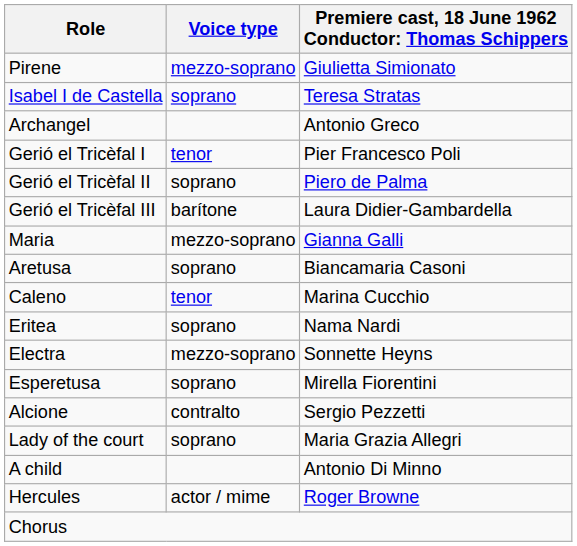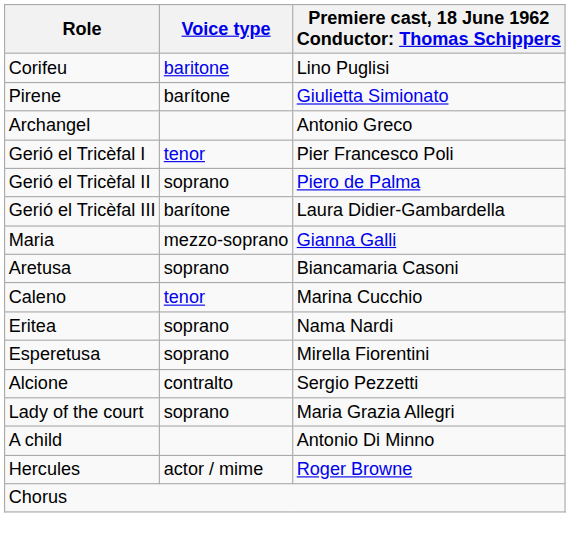 <table class="wikitable">
 <tr>
 <th>Role</th>
 <th><a href='#'>Voice type</a></th>
 <th>Premiere cast, 18 June 1962<br>Conductor: <a href='#'>Thomas Schippers</a></th>
 </tr>
 <tr>
-<td>Pirene</td>
-<td><a href='#'>mezzo-soprano</a></td>
-<td><a href='#'>Giulietta Simionato</a></td>
+<td>Corifeu</td>
+<td><a href='#'>baritone</a></td>
+<td>Lino Puglisi</td>
 </tr>
 <tr>
-<td><a href='#'>Isabel I de Castella</a></td>
-<td><a href='#'>soprano</a></td>
-<td><a href='#'>Teresa Stratas</a></td>
+<td>Pirene</td>
+<td>barítone</td>
+<td><a href='#'>Giulietta Simionato</a></td>
 </tr>
 <tr>
 <td>Archangel</td>
 <td></td>
 <td>Antonio Greco</td>
 </tr>
 <tr>
 <td>Gerió el Tricèfal I</td>
 <td><a href='#'>tenor</a></td>
 <td>Pier Francesco Poli</td>
 </tr>
 <tr>
 <td>Gerió el Tricèfal II</td>
 <td>soprano</td>
 <td><a href='#'>Piero de Palma</a></td>
 </tr>
 <tr>
 <td>Gerió el Tricèfal III</td>
 <td>barítone</td>
 <td>Laura Didier-Gambardella</td>
 </tr>
 <tr>
 <td>Maria</td>
 <td>mezzo-soprano</td>
 <td><a href='#'>Gianna Galli</a></td>
 </tr>
 <tr>
 <td>Aretusa</td>
 <td>soprano</td>
 <td>Biancamaria Casoni</td>
 </tr>
 <tr>
 <td>Caleno</td>
 <td><a href='#'>tenor</a></td>
 <td>Marina Cucchio</td>
 </tr>
 <tr>
 <td>Eritea</td>
 <td>soprano</td>
 <td>Nama Nardi</td>
 </tr>
 <tr>
-<td>Electra</td>
-<td>mezzo-soprano</td>
-<td>Sonnette Heyns</td>
-</tr>
-<tr>
 <td>Esperetusa</td>
 <td>soprano</td>
 <td>Mirella Fiorentini</td>
 </tr>
 <tr>
 <td>Alcione</td>
 <td>contralto</td>
 <td>Sergio Pezzetti</td>
 </tr>
 <tr>
 <td>Lady of the court</td>
 <td>soprano</td>
 <td>Maria Grazia Allegri</td>
 </tr>
 <tr>
 <td>A child</td>
 <td></td>
 <td>Antonio Di Minno</td>
 </tr>
 <tr>
 <td>Hercules</td>
 <td>actor / mime</td>
 <td><a href='#'>Roger Browne</a></td>
 </tr>
 <tr>
 <td colspan="3">Chorus</td>
 </tr>
 </table>
